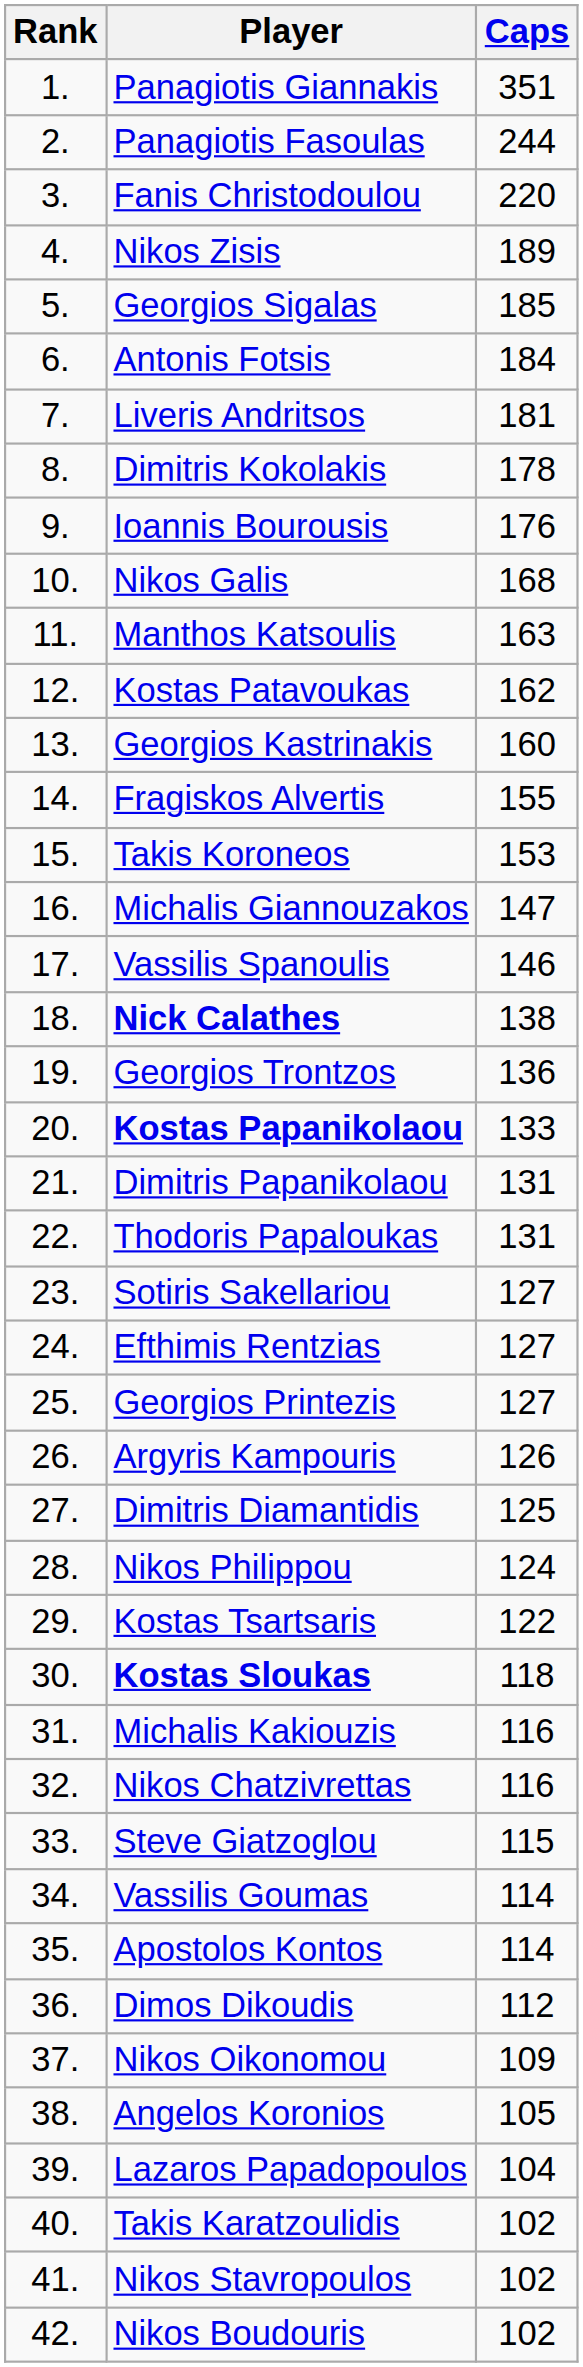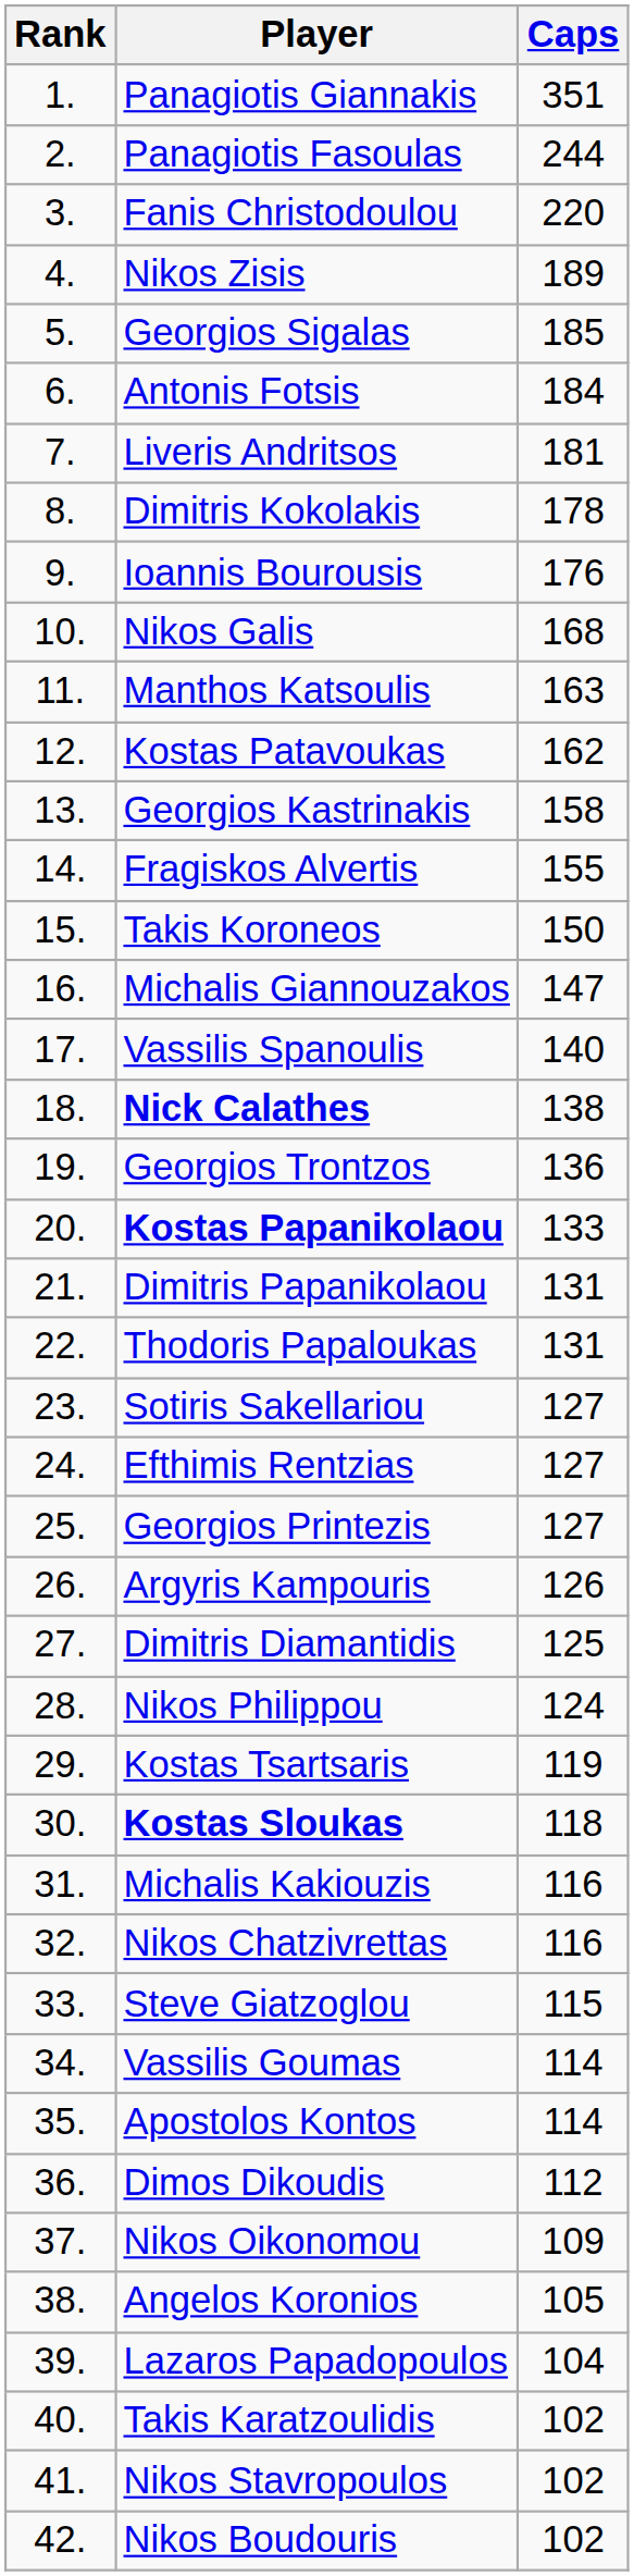 <table class="wikitable sortable" style="text-align:center;">
 <tr>
 <th>Rank</th>
 <th class="unsortable">Player</th>
 <th><a href='#'>Caps</a></th>
 </tr>
 <tr>
 <td>1.</td>
 <td style="text-align: left;"><a href='#'>Panagiotis Giannakis</a></td>
 <td>351</td>
 </tr>
 <tr>
 <td>2.</td>
 <td style="text-align: left;"><a href='#'>Panagiotis Fasoulas</a></td>
 <td>244</td>
 </tr>
 <tr>
 <td>3.</td>
 <td style="text-align: left;"><a href='#'>Fanis Christodoulou</a></td>
 <td>220</td>
 </tr>
 <tr>
 <td>4.</td>
 <td style="text-align: left;"><a href='#'>Nikos Zisis</a></td>
 <td>189</td>
 </tr>
 <tr>
 <td>5.</td>
 <td style="text-align: left;"><a href='#'>Georgios Sigalas</a></td>
 <td>185</td>
 </tr>
 <tr>
 <td>6.</td>
 <td style="text-align: left;"><a href='#'>Antonis Fotsis</a></td>
 <td>184</td>
 </tr>
 <tr>
 <td>7.</td>
 <td style="text-align: left;"><a href='#'>Liveris Andritsos</a></td>
 <td>181</td>
 </tr>
 <tr>
 <td>8.</td>
 <td style="text-align: left;"><a href='#'>Dimitris Kokolakis</a></td>
 <td>178</td>
 </tr>
 <tr>
 <td>9.</td>
 <td style="text-align: left;"><a href='#'>Ioannis Bourousis</a></td>
 <td>176</td>
 </tr>
 <tr>
 <td>10.</td>
 <td style="text-align: left;"><a href='#'>Nikos Galis</a></td>
 <td>168</td>
 </tr>
 <tr>
 <td>11.</td>
 <td style="text-align: left;"><a href='#'>Manthos Katsoulis</a></td>
 <td>163</td>
 </tr>
 <tr>
 <td>12.</td>
 <td style="text-align: left;"><a href='#'>Kostas Patavoukas</a></td>
 <td>162</td>
 </tr>
 <tr>
 <td>13.</td>
 <td style="text-align: left;"><a href='#'>Georgios Kastrinakis</a></td>
-<td>160</td>
+<td>158</td>
 </tr>
 <tr>
 <td>14.</td>
 <td style="text-align: left;"><a href='#'>Fragiskos Alvertis</a></td>
 <td>155</td>
 </tr>
 <tr>
 <td>15.</td>
 <td style="text-align: left;"><a href='#'>Takis Koroneos</a></td>
-<td>153</td>
+<td>150</td>
 </tr>
 <tr>
 <td>16.</td>
 <td style="text-align: left;"><a href='#'>Michalis Giannouzakos</a></td>
 <td>147</td>
 </tr>
 <tr>
 <td>17.</td>
 <td style="text-align: left;"><a href='#'>Vassilis Spanoulis</a></td>
-<td>146</td>
+<td>140</td>
 </tr>
 <tr>
 <td>18.</td>
 <td style="text-align: left;"><strong><a href='#'>Nick Calathes</a></strong></td>
 <td>138</td>
 </tr>
 <tr>
 <td>19.</td>
 <td style="text-align: left;"><a href='#'>Georgios Trontzos</a></td>
 <td>136</td>
 </tr>
 <tr>
 <td>20.</td>
 <td style="text-align: left;"><strong><a href='#'>Kostas Papanikolaou</a></strong></td>
 <td>133</td>
 </tr>
 <tr>
 <td>21.</td>
 <td style="text-align: left;"><a href='#'>Dimitris Papanikolaou</a></td>
 <td>131</td>
 </tr>
 <tr>
 <td>22.</td>
 <td style="text-align: left;"><a href='#'>Thodoris Papaloukas</a></td>
 <td>131</td>
 </tr>
 <tr>
 <td>23.</td>
 <td style="text-align: left;"><a href='#'>Sotiris Sakellariou</a></td>
 <td>127</td>
 </tr>
 <tr>
 <td>24.</td>
 <td style="text-align: left;"><a href='#'>Efthimis Rentzias</a></td>
 <td>127</td>
 </tr>
 <tr>
 <td>25.</td>
 <td style="text-align: left;"><a href='#'>Georgios Printezis</a></td>
 <td>127</td>
 </tr>
 <tr>
 <td>26.</td>
 <td style="text-align: left;"><a href='#'>Argyris Kampouris</a></td>
 <td>126</td>
 </tr>
 <tr>
 <td>27.</td>
 <td style="text-align: left;"><a href='#'>Dimitris Diamantidis</a></td>
 <td>125</td>
 </tr>
 <tr>
 <td>28.</td>
 <td style="text-align: left;"><a href='#'>Nikos Philippou</a></td>
 <td>124</td>
 </tr>
 <tr>
 <td>29.</td>
 <td style="text-align: left;"><a href='#'>Kostas Tsartsaris</a></td>
-<td>122</td>
+<td>119</td>
 </tr>
 <tr>
 <td>30.</td>
 <td style="text-align: left;"><strong><a href='#'>Kostas Sloukas</a></strong></td>
 <td>118</td>
 </tr>
 <tr>
 <td>31.</td>
 <td style="text-align: left;"><a href='#'>Michalis Kakiouzis</a></td>
 <td>116</td>
 </tr>
 <tr>
 <td>32.</td>
 <td style="text-align: left;"><a href='#'>Nikos Chatzivrettas</a></td>
 <td>116</td>
 </tr>
 <tr>
 <td>33.</td>
 <td style="text-align: left;"><a href='#'>Steve Giatzoglou</a></td>
 <td>115</td>
 </tr>
 <tr>
 <td>34.</td>
 <td style="text-align: left;"><a href='#'>Vassilis Goumas</a></td>
 <td>114</td>
 </tr>
 <tr>
 <td>35.</td>
 <td style="text-align: left;"><a href='#'>Apostolos Kontos</a></td>
 <td>114</td>
 </tr>
 <tr>
 <td>36.</td>
 <td style="text-align: left;"><a href='#'>Dimos Dikoudis</a></td>
 <td>112</td>
 </tr>
 <tr>
 <td>37.</td>
 <td style="text-align: left;"><a href='#'>Nikos Oikonomou</a></td>
 <td>109</td>
 </tr>
 <tr>
 <td>38.</td>
 <td style="text-align: left;"><a href='#'>Angelos Koronios</a></td>
 <td>105</td>
 </tr>
 <tr>
 <td>39.</td>
 <td style="text-align: left;"><a href='#'>Lazaros Papadopoulos</a></td>
 <td>104</td>
 </tr>
 <tr>
 <td>40.</td>
 <td style="text-align: left;"><a href='#'>Takis Karatzoulidis</a></td>
 <td>102</td>
 </tr>
 <tr>
 <td>41.</td>
 <td style="text-align: left;"><a href='#'>Nikos Stavropoulos</a></td>
 <td>102</td>
 </tr>
 <tr>
 <td>42.</td>
 <td style="text-align: left;"><a href='#'>Nikos Boudouris</a></td>
 <td>102</td>
 </tr>
 </table>
